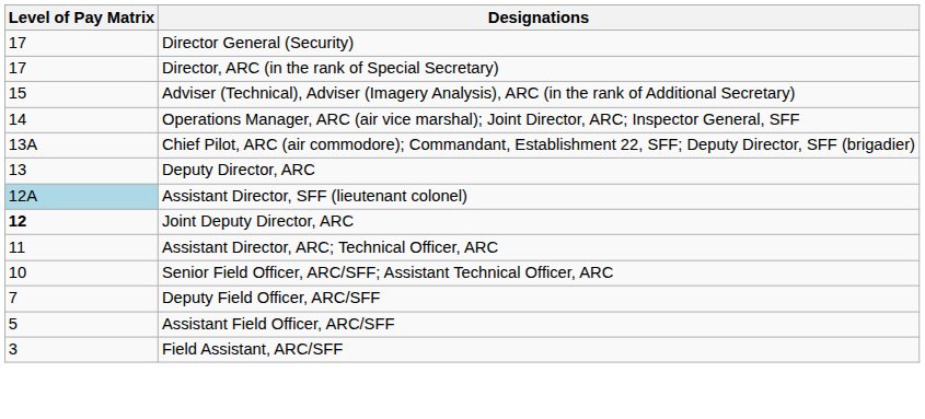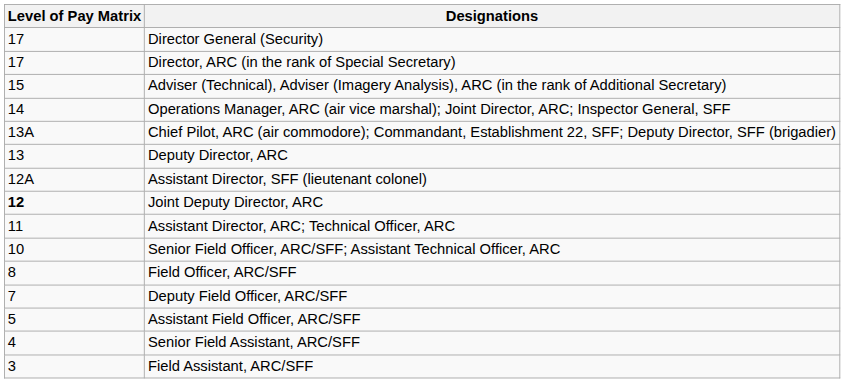 <table class="wikitable mw-collapsible collapsible collapsed" cellspacing="2">
 <tr>
 <th>Level of Pay Matrix</th>
 <th>Designations</th>
 </tr>
 <tr>
 <td>17</td>
 <td>Director General (Security)</td>
 </tr>
 <tr>
 <td>17</td>
 <td>Director, ARC (in the rank of Special Secretary)</td>
 </tr>
 <tr>
 <td>15</td>
 <td>Adviser (Technical), Adviser (Imagery Analysis), ARC (in the rank of Additional Secretary)</td>
 </tr>
 <tr>
 <td>14</td>
 <td>Operations Manager, ARC (air vice marshal); Joint Director, ARC; Inspector General, SFF</td>
 </tr>
 <tr>
 <td>13A</td>
 <td>Chief Pilot, ARC (air commodore); Commandant, Establishment 22, SFF; Deputy Director, SFF (brigadier)</td>
 </tr>
 <tr>
 <td>13</td>
 <td>Deputy Director, ARC</td>
 </tr>
 <tr>
-<td style="background: lightblue;">12A</td>
+<td>12A</td>
 <td>Assistant Director, SFF (lieutenant colonel)</td>
 </tr>
 <tr>
 <td><strong>12</strong></td>
 <td>Joint Deputy Director, ARC</td>
 </tr>
 <tr>
 <td>11</td>
 <td>Assistant Director, ARC; Technical Officer, ARC</td>
 </tr>
 <tr>
 <td>10</td>
 <td>Senior Field Officer, ARC/SFF; Assistant Technical Officer, ARC</td>
 </tr>
 <tr>
+<td>8</td>
+<td>Field Officer, ARC/SFF</td>
+</tr>
+<tr>
 <td>7</td>
 <td>Deputy Field Officer, ARC/SFF</td>
 </tr>
 <tr>
 <td>5</td>
 <td>Assistant Field Officer, ARC/SFF</td>
 </tr>
 <tr>
+<td>4</td>
+<td>Senior Field Assistant, ARC/SFF</td>
+</tr>
+<tr>
 <td>3</td>
 <td>Field Assistant, ARC/SFF</td>
 </tr>
 </table>
